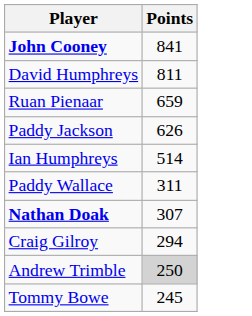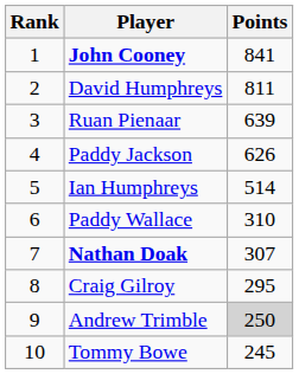 <table class="wikitable">
 <tr>
+<th>Rank</th>
 <th>Player</th>
 <th>Points</th>
 </tr>
 <tr>
+<td align=center>1</td>
 <td><strong><a href='#'>John Cooney</a></strong></td>
 <td align=center>841</td>
 </tr>
 <tr>
+<td align=center>2</td>
 <td><a href='#'>David Humphreys</a></td>
 <td align=center>811</td>
 </tr>
 <tr>
+<td align=center>3</td>
 <td><a href='#'>Ruan Pienaar</a></td>
-<td align=center>659</td>
+<td align=center>639</td>
 </tr>
 <tr>
+<td align=center>4</td>
 <td><a href='#'>Paddy Jackson</a></td>
 <td align=center>626</td>
 </tr>
 <tr>
+<td align=center>5</td>
 <td><a href='#'>Ian Humphreys</a></td>
 <td align=center>514</td>
 </tr>
 <tr>
+<td align=center>6</td>
 <td><a href='#'>Paddy Wallace</a></td>
-<td align=center>311</td>
+<td align=center>310</td>
 </tr>
 <tr>
+<td align=center>7</td>
 <td><strong><a href='#'>Nathan Doak</a></strong></td>
 <td align=center>307</td>
 </tr>
 <tr>
+<td align=center>8</td>
 <td><a href='#'>Craig Gilroy</a></td>
-<td align=center>294</td>
+<td align=center>295</td>
 </tr>
 <tr>
+<td align=center>9</td>
 <td><a href='#'>Andrew Trimble</a></td>
 <td align=center style="background: lightgrey;">250</td>
 </tr>
 <tr>
+<td align=center>10</td>
 <td><a href='#'>Tommy Bowe</a></td>
 <td align=center>245</td>
 </tr>
 </table>
